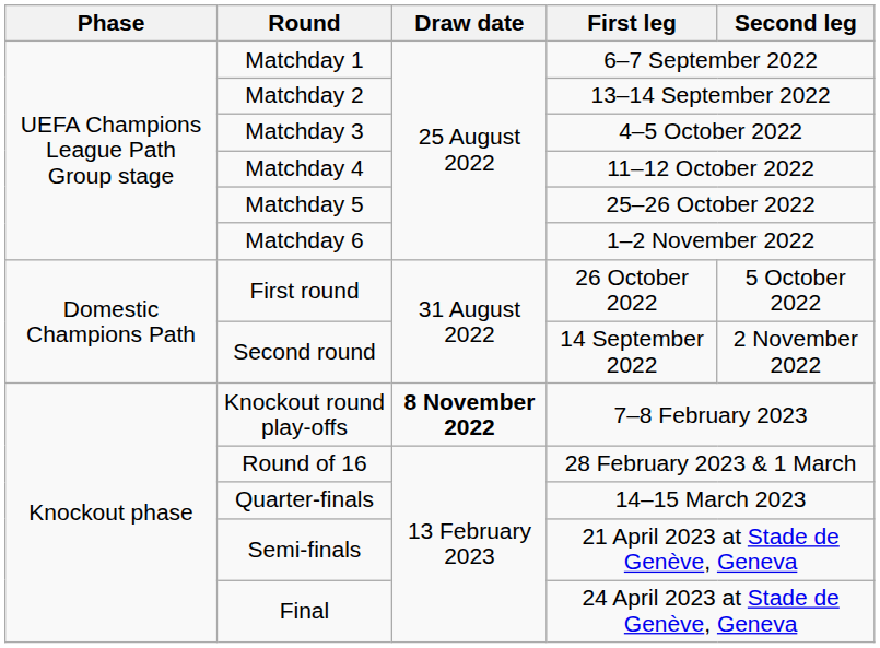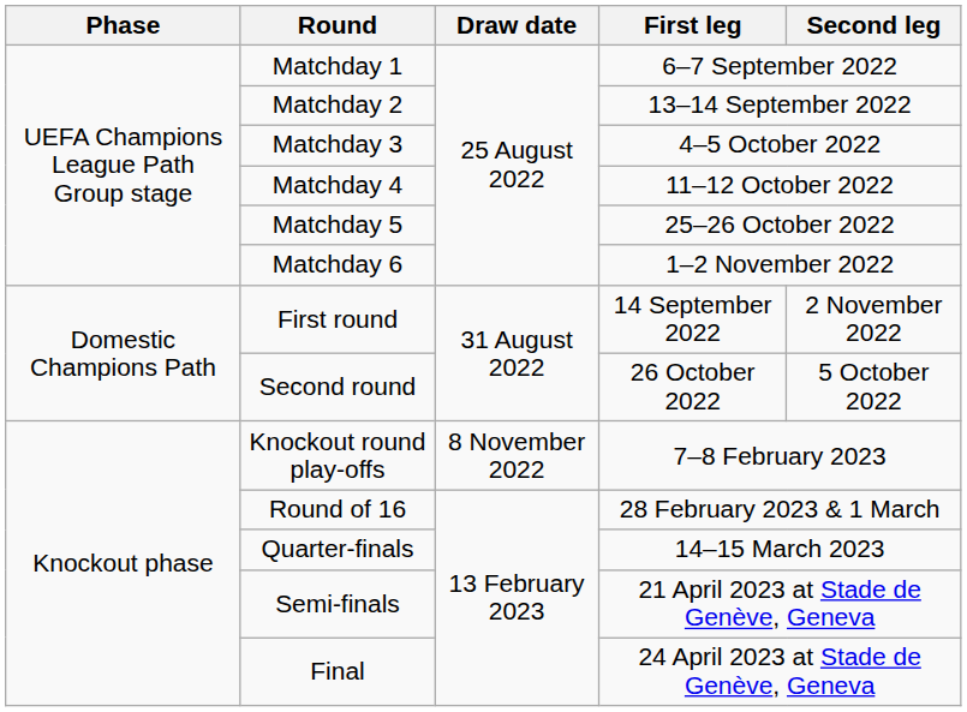 <table class="wikitable" style="text-align:center">
 <tr>
 <th>Phase</th>
 <th>Round</th>
 <th>Draw date</th>
 <th>First leg</th>
 <th>Second leg</th>
 </tr>
 <tr>
 <td rowspan="6">UEFA Champions League Path<br>Group stage</td>
 <td>Matchday 1</td>
 <td rowspan="6">25 August 2022</td>
 <td colspan="2">6–7 September 2022</td>
 </tr>
 <tr>
 <td>Matchday 2</td>
 <td colspan="2">13–14 September 2022</td>
 </tr>
 <tr>
 <td>Matchday 3</td>
 <td colspan="2">4–5 October 2022</td>
 </tr>
 <tr>
 <td>Matchday 4</td>
 <td colspan="2">11–12 October 2022</td>
 </tr>
 <tr>
 <td>Matchday 5</td>
 <td colspan="2">25–26 October 2022</td>
 </tr>
 <tr>
 <td>Matchday 6</td>
 <td colspan="2">1–2 November 2022</td>
 </tr>
 <tr>
 <td rowspan="2">Domestic Champions Path</td>
 <td>First round</td>
 <td rowspan="2">31 August 2022</td>
+<td>14 September 2022</td>
+<td>2 November 2022</td>
+</tr>
+<tr>
+<td>Second round</td>
 <td>26 October 2022</td>
 <td>5 October 2022</td>
 </tr>
 <tr>
-<td>Second round</td>
-<td>14 September 2022</td>
-<td>2 November 2022</td>
-</tr>
-<tr>
 <td rowspan="5">Knockout phase</td>
 <td>Knockout round play-offs</td>
-<td><strong>8 November 2022</strong></td>
+<td>8 November 2022</td>
 <td colspan="2">7–8 February 2023</td>
 </tr>
 <tr>
 <td>Round of 16</td>
 <td rowspan="4">13 February 2023</td>
 <td colspan="2">28 February 2023 & 1 March</td>
 </tr>
 <tr>
 <td>Quarter-finals</td>
 <td colspan="2">14–15 March 2023</td>
 </tr>
 <tr>
 <td>Semi-finals</td>
 <td colspan="2">21 April 2023 at <a href='#'>Stade de Genève</a>, <a href='#'>Geneva</a></td>
 </tr>
 <tr>
 <td>Final</td>
 <td colspan="2">24 April 2023 at <a href='#'>Stade de Genève</a>, <a href='#'>Geneva</a></td>
 </tr>
 </table>
